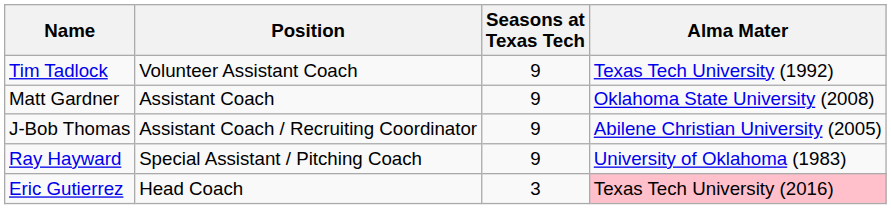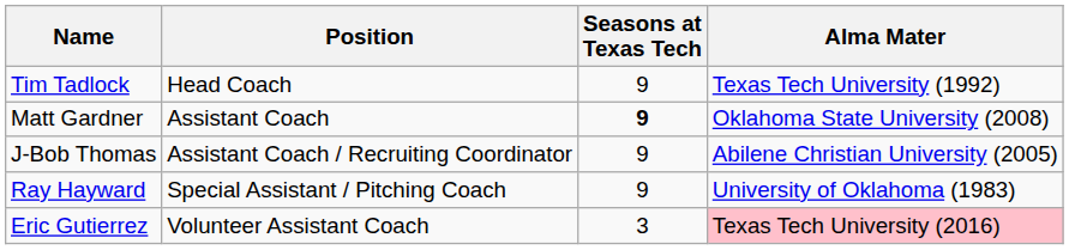 <table class="wikitable" border="1" style="font-size:90%;">
 <tr>
 <th>Name</th>
 <th>Position</th>
 <th>Seasons at<br>Texas Tech</th>
 <th>Alma Mater</th>
 </tr>
 <tr>
 <td><a href='#'>Tim Tadlock</a></td>
-<td>Volunteer Assistant Coach</td>
+<td>Head Coach</td>
 <td align=center>9</td>
 <td><a href='#'>Texas Tech University</a> (1992)</td>
 </tr>
 <tr>
 <td>Matt Gardner</td>
 <td>Assistant Coach</td>
-<td align=center>9</td>
+<td align=center><strong>9</strong></td>
 <td><a href='#'>Oklahoma State University</a> (2008)</td>
 </tr>
 <tr>
 <td>J-Bob Thomas</td>
 <td>Assistant Coach / Recruiting Coordinator</td>
 <td align=center>9</td>
 <td><a href='#'>Abilene Christian University</a> (2005)</td>
 </tr>
 <tr>
 <td><a href='#'>Ray Hayward</a></td>
 <td>Special Assistant / Pitching Coach</td>
 <td align=center>9</td>
 <td><a href='#'>University of Oklahoma</a> (1983)</td>
 </tr>
 <tr>
 <td><a href='#'>Eric Gutierrez</a></td>
-<td>Head Coach</td>
+<td>Volunteer Assistant Coach</td>
 <td align=center>3</td>
 <td style="background: pink;">Texas Tech University (2016)</td>
 </tr>
 </table>
